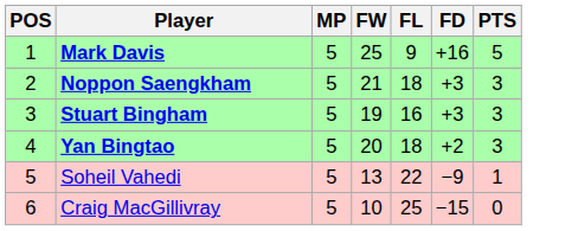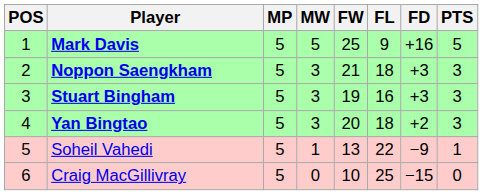 <table class="wikitable" style="text-align: center;">
 <tr>
 <th width=25>POS</th>
 <th width=200>Player</th>
 <th width=25>MP</th>
+<th width=25>MW</th>
 <th width=25>FW</th>
 <th width=25>FL</th>
 <th width=25>FD</th>
 <th width=25>PTS</th>
 </tr>
 <tr style="background:#aaffaa;">
 <td>1</td>
 <td style="text-align:left;"> <strong><a href='#'>Mark Davis</a></strong></td>
+<td>5</td>
 <td>5</td>
 <td>25</td>
 <td>9</td>
 <td>+16</td>
 <td>5</td>
 </tr>
 <tr style="background:#aaffaa;">
 <td>2</td>
 <td style="text-align:left;"> <strong><a href='#'>Noppon Saengkham</a></strong></td>
 <td>5</td>
+<td>3</td>
 <td>21</td>
 <td>18</td>
 <td>+3</td>
 <td>3</td>
 </tr>
 <tr style="background:#aaffaa;">
 <td>3</td>
 <td style="text-align:left;"> <strong> <a href='#'>Stuart Bingham</a> </strong></td>
 <td>5</td>
+<td>3</td>
 <td>19</td>
 <td>16</td>
 <td>+3</td>
 <td>3</td>
 </tr>
 <tr style="background:#aaffaa;">
 <td>4</td>
 <td style="text-align:left;"> <strong><a href='#'>Yan Bingtao</a></strong></td>
 <td>5</td>
+<td>3</td>
 <td>20</td>
 <td>18</td>
 <td>+2</td>
 <td>3</td>
 </tr>
 <tr style="background:#fcc;">
 <td>5</td>
 <td style="text-align:left;"> <a href='#'>Soheil Vahedi</a></td>
 <td>5</td>
+<td>1</td>
 <td>13</td>
 <td>22</td>
 <td>−9</td>
 <td>1</td>
 </tr>
 <tr style="background:#fcc;">
 <td>6</td>
 <td style="text-align:left;">  <a href='#'>Craig MacGillivray</a></td>
 <td>5</td>
+<td>0</td>
 <td>10</td>
 <td>25</td>
 <td>−15</td>
 <td>0</td>
 </tr>
 </table>
